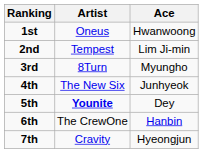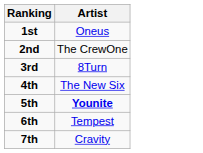 <table class="wikitable" style="text-align:center">
 <tr>
 <th>Ranking</th>
 <th>Artist</th>
-<th>Ace</th>
 </tr>
 <tr>
 <td><strong>1st</strong></td>
 <td><a href='#'>Oneus</a></td>
-<td>Hwanwoong</td>
 </tr>
 <tr>
 <td><strong>2nd</strong></td>
-<td><a href='#'>Tempest</a></td>
-<td>Lim Ji-min</td>
+<td>The CrewOne</td>
 </tr>
 <tr>
 <td><strong>3rd</strong></td>
 <td><a href='#'>8Turn</a></td>
-<td>Myungho</td>
 </tr>
 <tr>
 <td><strong>4th</strong></td>
 <td><a href='#'>The New Six</a></td>
-<td>Junhyeok</td>
 </tr>
 <tr>
 <td><strong>5th</strong></td>
 <td><strong><a href='#'>Younite</a></strong></td>
-<td>Dey</td>
 </tr>
 <tr>
 <td><strong>6th</strong></td>
-<td>The CrewOne</td>
-<td><a href='#'>Hanbin</a></td>
+<td><a href='#'>Tempest</a></td>
 </tr>
 <tr>
 <td><strong>7th</strong></td>
 <td><a href='#'>Cravity</a></td>
-<td>Hyeongjun</td>
 </tr>
 </table>
